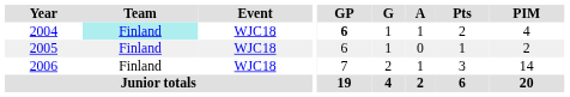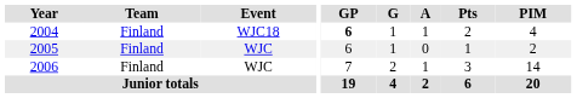 <table border="0" cellpadding="1" cellspacing="0" ID="Table3" style="text-align:center; width:40em">
 <tr ALIGN="center" bgcolor="#e0e0e0">
 <th>Year</th>
 <th>Team</th>
 <th>Event</th>
 <th rowspan="99" bgcolor="#ffffff"></th>
 <th>GP</th>
 <th>G</th>
 <th>A</th>
 <th>Pts</th>
 <th>PIM</th>
 </tr>
 <tr>
 <td><a href='#'>2004</a></td>
-<td style="background: paleturquoise;"><a href='#'>Finland</a></td>
+<td><a href='#'>Finland</a></td>
 <td><a href='#'>WJC18</a></td>
 <td><strong>6</strong></td>
 <td>1</td>
 <td>1</td>
 <td>2</td>
 <td>4</td>
 </tr>
 <tr bgcolor="#f0f0f0">
 <td><a href='#'>2005</a></td>
 <td><a href='#'>Finland</a></td>
-<td><a href='#'>WJC18</a></td>
+<td><a href='#'>WJC</a></td>
 <td>6</td>
 <td>1</td>
 <td>0</td>
 <td>1</td>
 <td>2</td>
 </tr>
 <tr>
 <td><a href='#'>2006</a></td>
 <td>Finland</td>
-<td><a href='#'>WJC18</a></td>
+<td>WJC</td>
 <td>7</td>
 <td>2</td>
 <td>1</td>
 <td>3</td>
 <td>14</td>
 </tr>
 <tr bgcolor="#e0e0e0">
 <th colspan="3">Junior totals</th>
 <th>19</th>
 <th>4</th>
 <th>2</th>
 <th>6</th>
 <th>20</th>
 </tr>
 </table>
